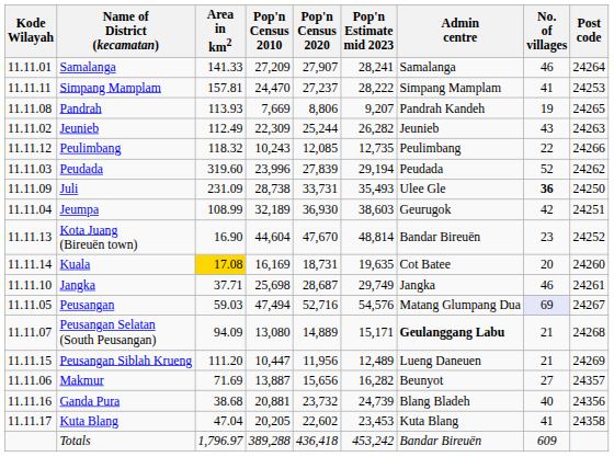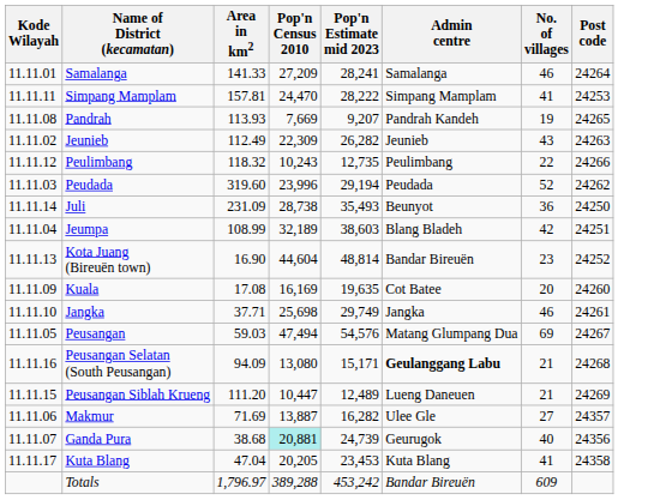 <table class="sortable wikitable">
 <tr>
 <th>Kode <br>Wilayah</th>
 <th>Name of<br>District<br>(<em>kecamatan</em>)</th>
 <th>Area <br>in <br>km<sup>2</sup></th>
 <th>Pop'n<br>Census<br>2010</th>
-<th>Pop'n<br>Census<br>2020</th>
 <th>Pop'n<br>Estimate<br>mid 2023</th>
 <th>Admin<br> centre</th>
 <th>No.<br> of <br>villages</th>
 <th>Post<br>code</th>
 </tr>
 <tr>
 <td>11.11.01</td>
 <td><a href='#'>Samalanga</a></td>
 <td align="right">141.33</td>
 <td align="right">27,209</td>
-<td align="right">27,907</td>
 <td align="right">28,241</td>
 <td>Samalanga</td>
 <td align="center">46</td>
 <td>24264</td>
 </tr>
 <tr>
 <td>11.11.11</td>
 <td><a href='#'>Simpang Mamplam</a></td>
 <td align="right">157.81</td>
 <td align="right">24,470</td>
-<td align="right">27,237</td>
 <td align="right">28,222</td>
 <td>Simpang Mamplam</td>
 <td align="center">41</td>
 <td>24253</td>
 </tr>
 <tr>
 <td>11.11.08</td>
 <td><a href='#'>Pandrah</a></td>
 <td align="right">113.93</td>
 <td align="right">7,669</td>
-<td align="right">8,806</td>
 <td align="right">9,207</td>
 <td>Pandrah Kandeh</td>
 <td align="center">19</td>
 <td>24265</td>
 </tr>
 <tr>
 <td>11.11.02</td>
 <td><a href='#'>Jeunieb</a></td>
 <td align="right">112.49</td>
 <td align="right">22,309</td>
-<td align="right">25,244</td>
 <td align="right">26,282</td>
 <td>Jeunieb</td>
 <td align="center">43</td>
 <td>24263</td>
 </tr>
 <tr>
 <td>11.11.12</td>
 <td><a href='#'>Peulimbang</a></td>
 <td align="right">118.32</td>
 <td align="right">10,243</td>
-<td align="right">12,085</td>
 <td align="right">12,735</td>
 <td>Peulimbang</td>
 <td align="center">22</td>
 <td>24266</td>
 </tr>
 <tr>
 <td>11.11.03</td>
 <td><a href='#'>Peudada</a></td>
 <td align="right">319.60</td>
 <td align="right">23,996</td>
-<td align="right">27,839</td>
 <td align="right">29,194</td>
 <td>Peudada</td>
 <td align="center">52</td>
 <td>24262</td>
 </tr>
 <tr>
-<td>11.11.09</td>
+<td>11.11.14</td>
 <td><a href='#'>Juli</a></td>
 <td align="right">231.09</td>
 <td align="right">28,738</td>
-<td align="right">33,731</td>
 <td align="right">35,493</td>
-<td>Ulee Gle</td>
-<td align="center"><strong>36</strong></td>
+<td>Beunyot</td>
+<td align="center">36</td>
 <td>24250</td>
 </tr>
 <tr>
 <td>11.11.04</td>
 <td><a href='#'>Jeumpa</a></td>
 <td align="right">108.99</td>
 <td align="right">32,189</td>
-<td align="right">36,930</td>
 <td align="right">38,603</td>
-<td>Geurugok</td>
+<td>Blang Bladeh</td>
 <td align="center">42</td>
 <td>24251</td>
 </tr>
 <tr>
 <td>11.11.13</td>
 <td><a href='#'>Kota Juang</a> <br> (Bireuën town)</td>
 <td align="right">16.90</td>
 <td align="right">44,604</td>
-<td align="right">47,670</td>
 <td align="right">48,814</td>
 <td>Bandar Bireuën</td>
 <td align="center">23</td>
 <td>24252</td>
 </tr>
 <tr>
-<td>11.11.14</td>
+<td>11.11.09</td>
 <td><a href='#'>Kuala</a></td>
-<td align="right" style="background: gold;">17.08</td>
+<td align="right">17.08</td>
 <td align="right">16,169</td>
-<td align="right">18,731</td>
 <td align="right">19,635</td>
 <td>Cot Batee</td>
 <td align="center">20</td>
 <td>24260</td>
 </tr>
 <tr>
 <td>11.11.10</td>
 <td><a href='#'>Jangka</a></td>
 <td align="right">37.71</td>
 <td align="right">25,698</td>
-<td align="right">28,687</td>
 <td align="right">29,749</td>
 <td>Jangka</td>
 <td align="center">46</td>
 <td>24261</td>
 </tr>
 <tr>
 <td>11.11.05</td>
 <td><a href='#'>Peusangan</a></td>
 <td align="right">59.03</td>
 <td align="right">47,494</td>
-<td align="right">52,716</td>
 <td align="right">54,576</td>
 <td>Matang Glumpang Dua</td>
-<td align="center" style="background: lavender;">69</td>
+<td align="center">69</td>
 <td>24267</td>
 </tr>
 <tr>
-<td>11.11.07</td>
+<td>11.11.16</td>
 <td><a href='#'>Peusangan Selatan</a> <br> (South Peusangan)</td>
 <td align="right">94.09</td>
 <td align="right">13,080</td>
-<td align="right">14,889</td>
 <td align="right">15,171</td>
 <td><strong>Geulanggang Labu</strong></td>
 <td align="center">21</td>
 <td>24268</td>
 </tr>
 <tr>
 <td>11.11.15</td>
 <td><a href='#'>Peusangan Siblah Krueng</a></td>
 <td align="right">111.20</td>
 <td align="right">10,447</td>
-<td align="right">11,956</td>
 <td align="right">12,489</td>
 <td>Lueng Daneuen</td>
 <td align="center">21</td>
 <td>24269</td>
 </tr>
 <tr>
 <td>11.11.06</td>
 <td><a href='#'>Makmur</a></td>
 <td align="right">71.69</td>
 <td align="right">13,887</td>
-<td align="right">15,656</td>
 <td align="right">16,282</td>
-<td>Beunyot</td>
+<td>Ulee Gle</td>
 <td align="center">27</td>
 <td>24357</td>
 </tr>
 <tr>
-<td>11.11.16</td>
+<td>11.11.07</td>
 <td><a href='#'>Ganda Pura</a></td>
 <td align="right">38.68</td>
-<td align="right">20,881</td>
-<td align="right">23,732</td>
+<td align="right" style="background: paleturquoise;">20,881</td>
 <td align="right">24,739</td>
-<td>Blang Bladeh</td>
+<td>Geurugok</td>
 <td align="center">40</td>
 <td>24356</td>
 </tr>
 <tr>
 <td>11.11.17</td>
 <td><a href='#'>Kuta Blang</a></td>
 <td align="right">47.04</td>
 <td align="right">20,205</td>
-<td align="right">22,602</td>
 <td align="right">23,453</td>
 <td>Kuta Blang</td>
 <td align="center">41</td>
 <td>24358</td>
 </tr>
 <tr>
 <td></td>
 <td><em>Totals</em></td>
 <td align="right"><em>1,796.97</em></td>
 <td align="right"><em>389,288</em></td>
-<td align="right"><em>436,418</em></td>
 <td align="right"><em>453,242</em></td>
 <td><em>Bandar Bireuën</em></td>
 <td align="center"><em>609</em></td>
 <td></td>
 </tr>
 </table>
